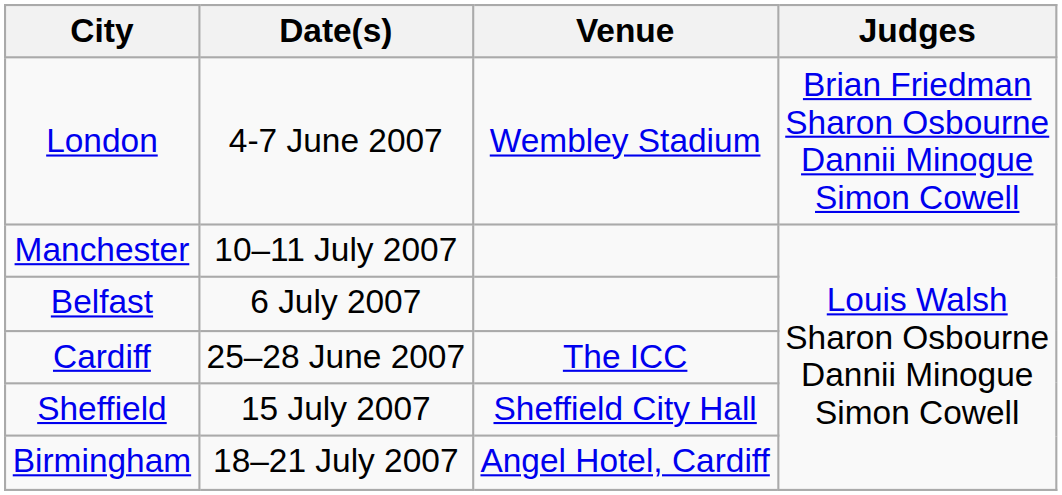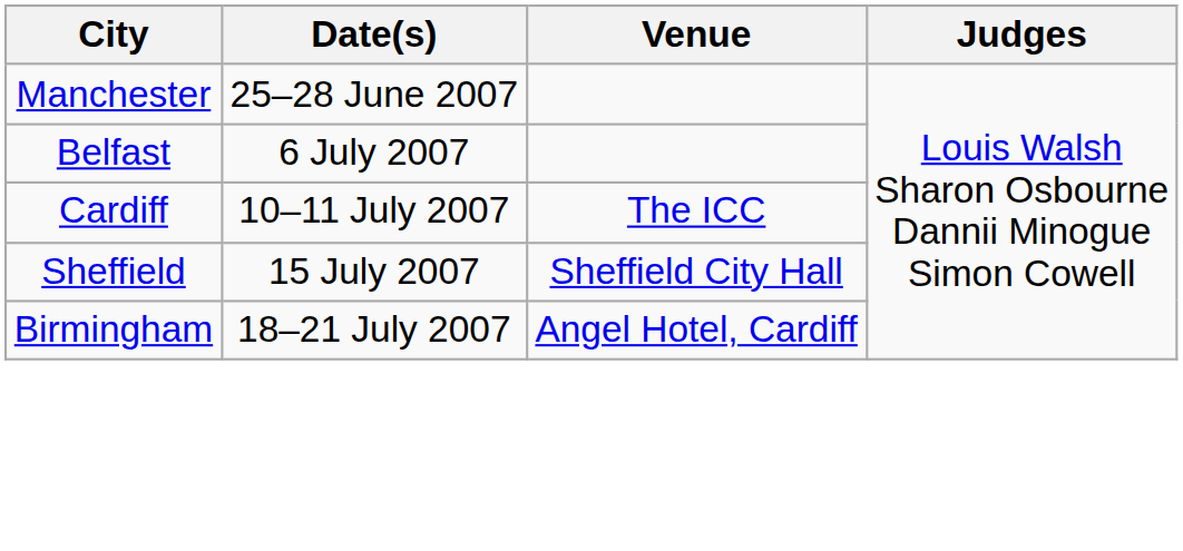 <table class="wikitable sortable plainrowheaders" style="text-align:center">
 <tr>
 <th scope="col">City</th>
 <th scope="col">Date(s)</th>
 <th scope="col">Venue</th>
 <th scope="col">Judges</th>
 </tr>
 <tr>
-<td><a href='#'>London</a></td>
-<td>4-7 June 2007</td>
-<td><a href='#'>Wembley Stadium</a></td>
-<td><a href='#'>Brian Friedman</a><br><a href='#'>Sharon Osbourne</a><br><a href='#'>Dannii Minogue</a><br><a href='#'>Simon Cowell</a></td>
-</tr>
-<tr>
 <td><a href='#'>Manchester</a></td>
-<td>10–11 July 2007</td>
+<td>25–28 June 2007</td>
 <td></td>
 <td rowspan=5><a href='#'>Louis Walsh</a><br>Sharon Osbourne<br>Dannii Minogue<br>Simon Cowell</td>
 </tr>
 <tr>
 <td><a href='#'>Belfast</a></td>
 <td>6 July 2007</td>
 </tr>
 <tr>
 <td><a href='#'>Cardiff</a></td>
-<td>25–28 June 2007</td>
+<td>10–11 July 2007</td>
 <td><a href='#'>The ICC</a></td>
 </tr>
 <tr>
 <td><a href='#'>Sheffield</a></td>
 <td>15 July 2007</td>
 <td><a href='#'>Sheffield City Hall</a></td>
 </tr>
 <tr>
 <td><a href='#'>Birmingham</a></td>
 <td>18–21 July 2007</td>
 <td><a href='#'>Angel Hotel, Cardiff</a></td>
 </tr>
 </table>
